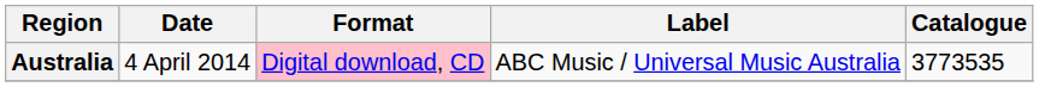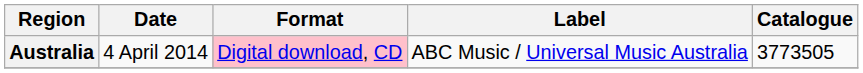 <table class="wikitable plainrowheaders">
 <tr>
 <th scope="col">Region</th>
 <th scope="col">Date</th>
 <th scope="col">Format</th>
 <th scope="col">Label</th>
 <th scope="col">Catalogue</th>
 </tr>
 <tr>
 <th scope="row">Australia</th>
 <td>4 April 2014</td>
 <td style="background: pink;"><a href='#'>Digital download</a>, <a href='#'>CD</a></td>
 <td>ABC Music / <a href='#'>Universal Music Australia</a></td>
-<td>3773535</td>
+<td>3773505</td>
 </tr>
 <tr>
 </tr>
 </table>
